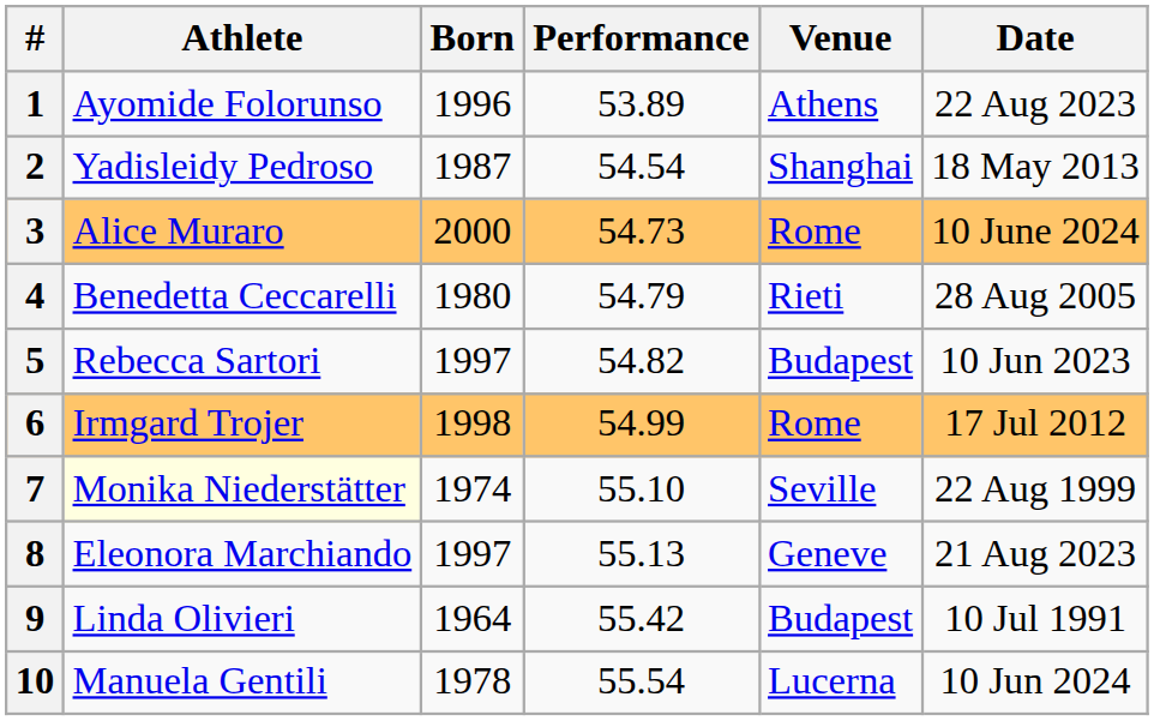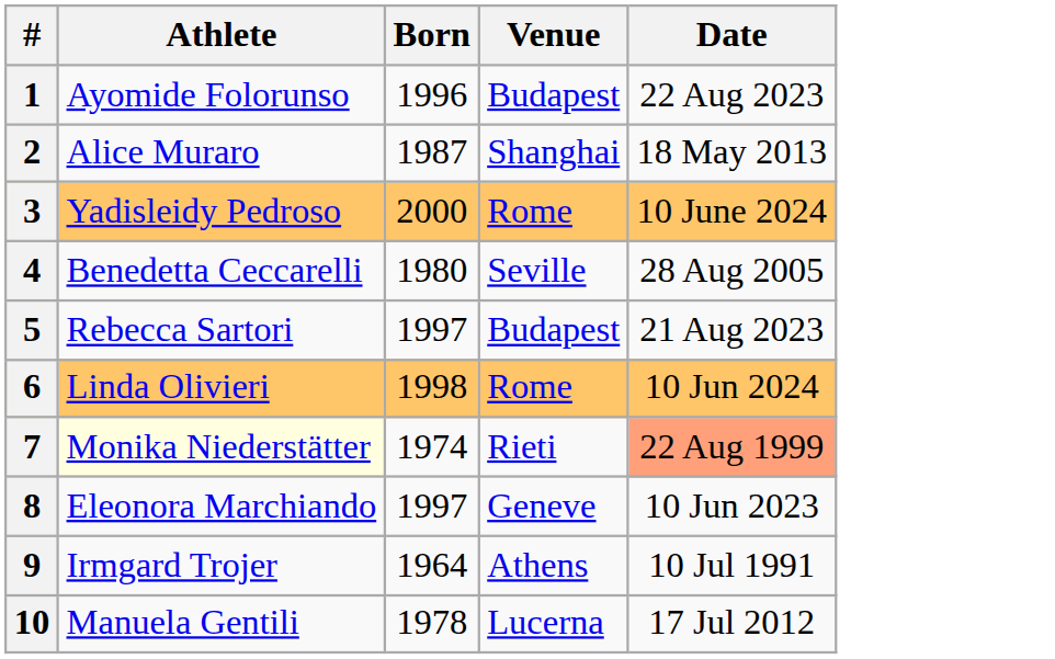 <table class="wikitable" style="font-size:90%; text-align:center;">
 <tr>
 <th>#</th>
 <th>Athlete</th>
 <th>Born</th>
-<th>Performance</th>
 <th>Venue</th>
 <th>Date</th>
 </tr>
 <tr>
 <th>1</th>
 <td align=left><a href='#'>Ayomide Folorunso</a></td>
 <td>1996</td>
-<td>53.89</td>
-<td align=left> <a href='#'>Athens</a></td>
+<td align=left> <a href='#'>Budapest</a></td>
 <td>22 Aug 2023</td>
 </tr>
 <tr>
 <th>2</th>
-<td align=left><a href='#'>Yadisleidy Pedroso</a></td>
+<td align=left><a href='#'>Alice Muraro</a></td>
 <td>1987</td>
-<td>54.54</td>
 <td align=left> <a href='#'>Shanghai</a></td>
 <td>18 May 2013</td>
 </tr>
 <tr bgcolor=ffc569>
 <th>3</th>
-<td align=left><a href='#'>Alice Muraro</a></td>
+<td align=left><a href='#'>Yadisleidy Pedroso</a></td>
 <td>2000</td>
-<td>54.73</td>
 <td align=left> <a href='#'>Rome</a></td>
 <td>10 June 2024</td>
 </tr>
 <tr>
 <th>4</th>
 <td align=left><a href='#'>Benedetta Ceccarelli</a></td>
 <td>1980</td>
-<td>54.79</td>
-<td align=left> <a href='#'>Rieti</a></td>
+<td align=left> <a href='#'>Seville</a></td>
 <td>28 Aug 2005</td>
 </tr>
 <tr>
 <th>5</th>
 <td align=left><a href='#'>Rebecca Sartori</a></td>
 <td>1997</td>
-<td>54.82</td>
 <td align=left> <a href='#'>Budapest</a></td>
-<td>10 Jun 2023</td>
+<td>21 Aug 2023</td>
 </tr>
 <tr bgcolor=ffc569>
 <th>6</th>
-<td align=left><a href='#'>Irmgard Trojer</a></td>
+<td align=left><a href='#'>Linda Olivieri</a></td>
 <td>1998</td>
-<td>54.99</td>
 <td align=left> <a href='#'>Rome</a></td>
-<td>17 Jul 2012</td>
+<td>10 Jun 2024</td>
 </tr>
 <tr>
 <th>7</th>
 <td align=left style="background: lightyellow;"><a href='#'>Monika Niederstätter</a></td>
 <td>1974</td>
-<td>55.10</td>
-<td align=left> <a href='#'>Seville</a></td>
-<td>22 Aug 1999</td>
+<td align=left> <a href='#'>Rieti</a></td>
+<td style="background: lightsalmon;">22 Aug 1999</td>
 </tr>
 <tr>
 <th>8</th>
 <td align=left><a href='#'>Eleonora Marchiando</a></td>
 <td>1997</td>
-<td>55.13</td>
 <td align=left> <a href='#'>Geneve</a></td>
-<td>21 Aug 2023</td>
+<td>10 Jun 2023</td>
 </tr>
 <tr>
 <th>9</th>
-<td align=left><a href='#'>Linda Olivieri</a></td>
+<td align=left><a href='#'>Irmgard Trojer</a></td>
 <td>1964</td>
-<td>55.42</td>
-<td align=left> <a href='#'>Budapest</a></td>
+<td align=left> <a href='#'>Athens</a></td>
 <td>10 Jul 1991</td>
 </tr>
 <tr>
 <th>10</th>
 <td align=left><a href='#'>Manuela Gentili</a></td>
 <td>1978</td>
-<td>55.54</td>
 <td align=left> <a href='#'>Lucerna</a></td>
-<td>10 Jun 2024</td>
+<td>17 Jul 2012</td>
 </tr>
 </table>
